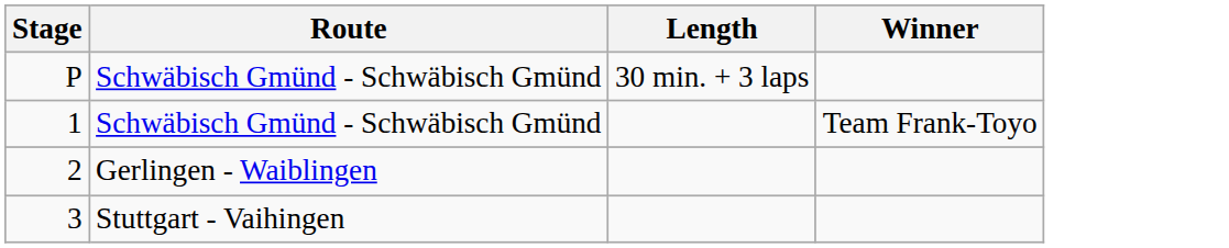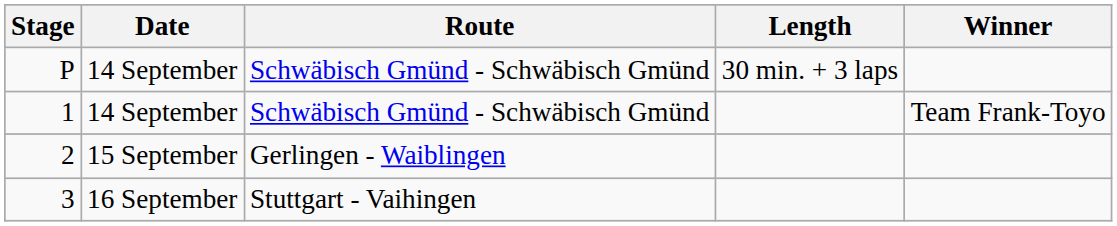 <table class="wikitable sortable">
 <tr>
 <th>Stage</th>
+<th>Date</th>
 <th>Route</th>
 <th>Length</th>
 <th>Winner</th>
 </tr>
 <tr>
 <td align="right">P</td>
+<td>14 September</td>
 <td><a href='#'>Schwäbisch Gmünd</a> - Schwäbisch Gmünd</td>
 <td>30 min. + 3 laps</td>
 <td></td>
 </tr>
 <tr>
 <td align="right">1</td>
+<td>14 September</td>
 <td><a href='#'>Schwäbisch Gmünd</a> - Schwäbisch Gmünd</td>
 <td></td>
 <td>Team Frank-Toyo</td>
 </tr>
 <tr>
 <td align="right">2</td>
+<td>15 September</td>
 <td>Gerlingen - <a href='#'>Waiblingen</a></td>
 <td></td>
 <td></td>
 </tr>
 <tr>
 <td align="right">3</td>
+<td>16 September</td>
 <td>Stuttgart - Vaihingen</td>
 <td></td>
 <td></td>
 </tr>
 </table>
